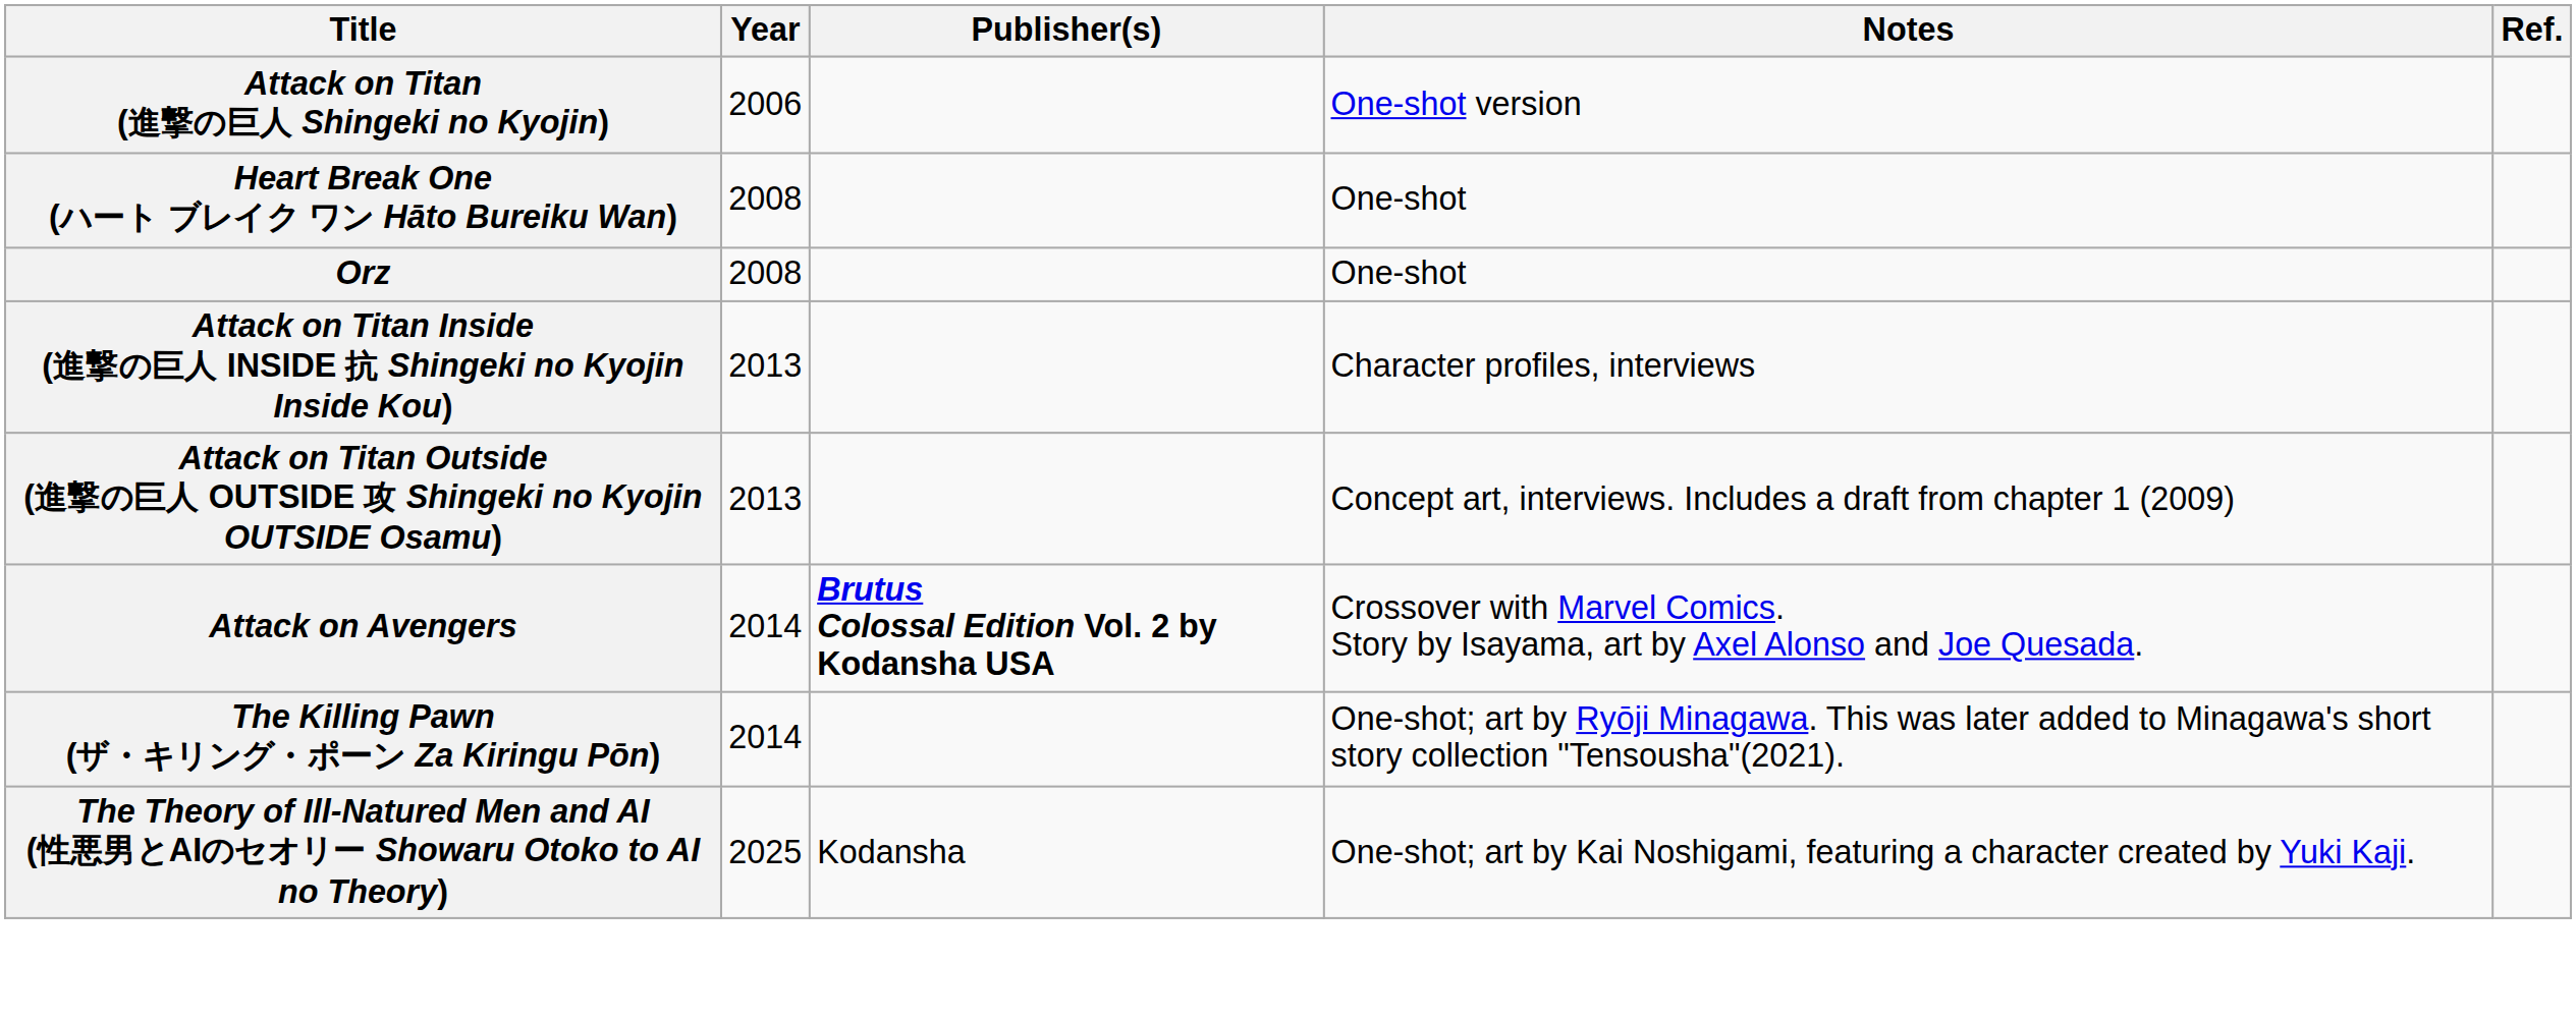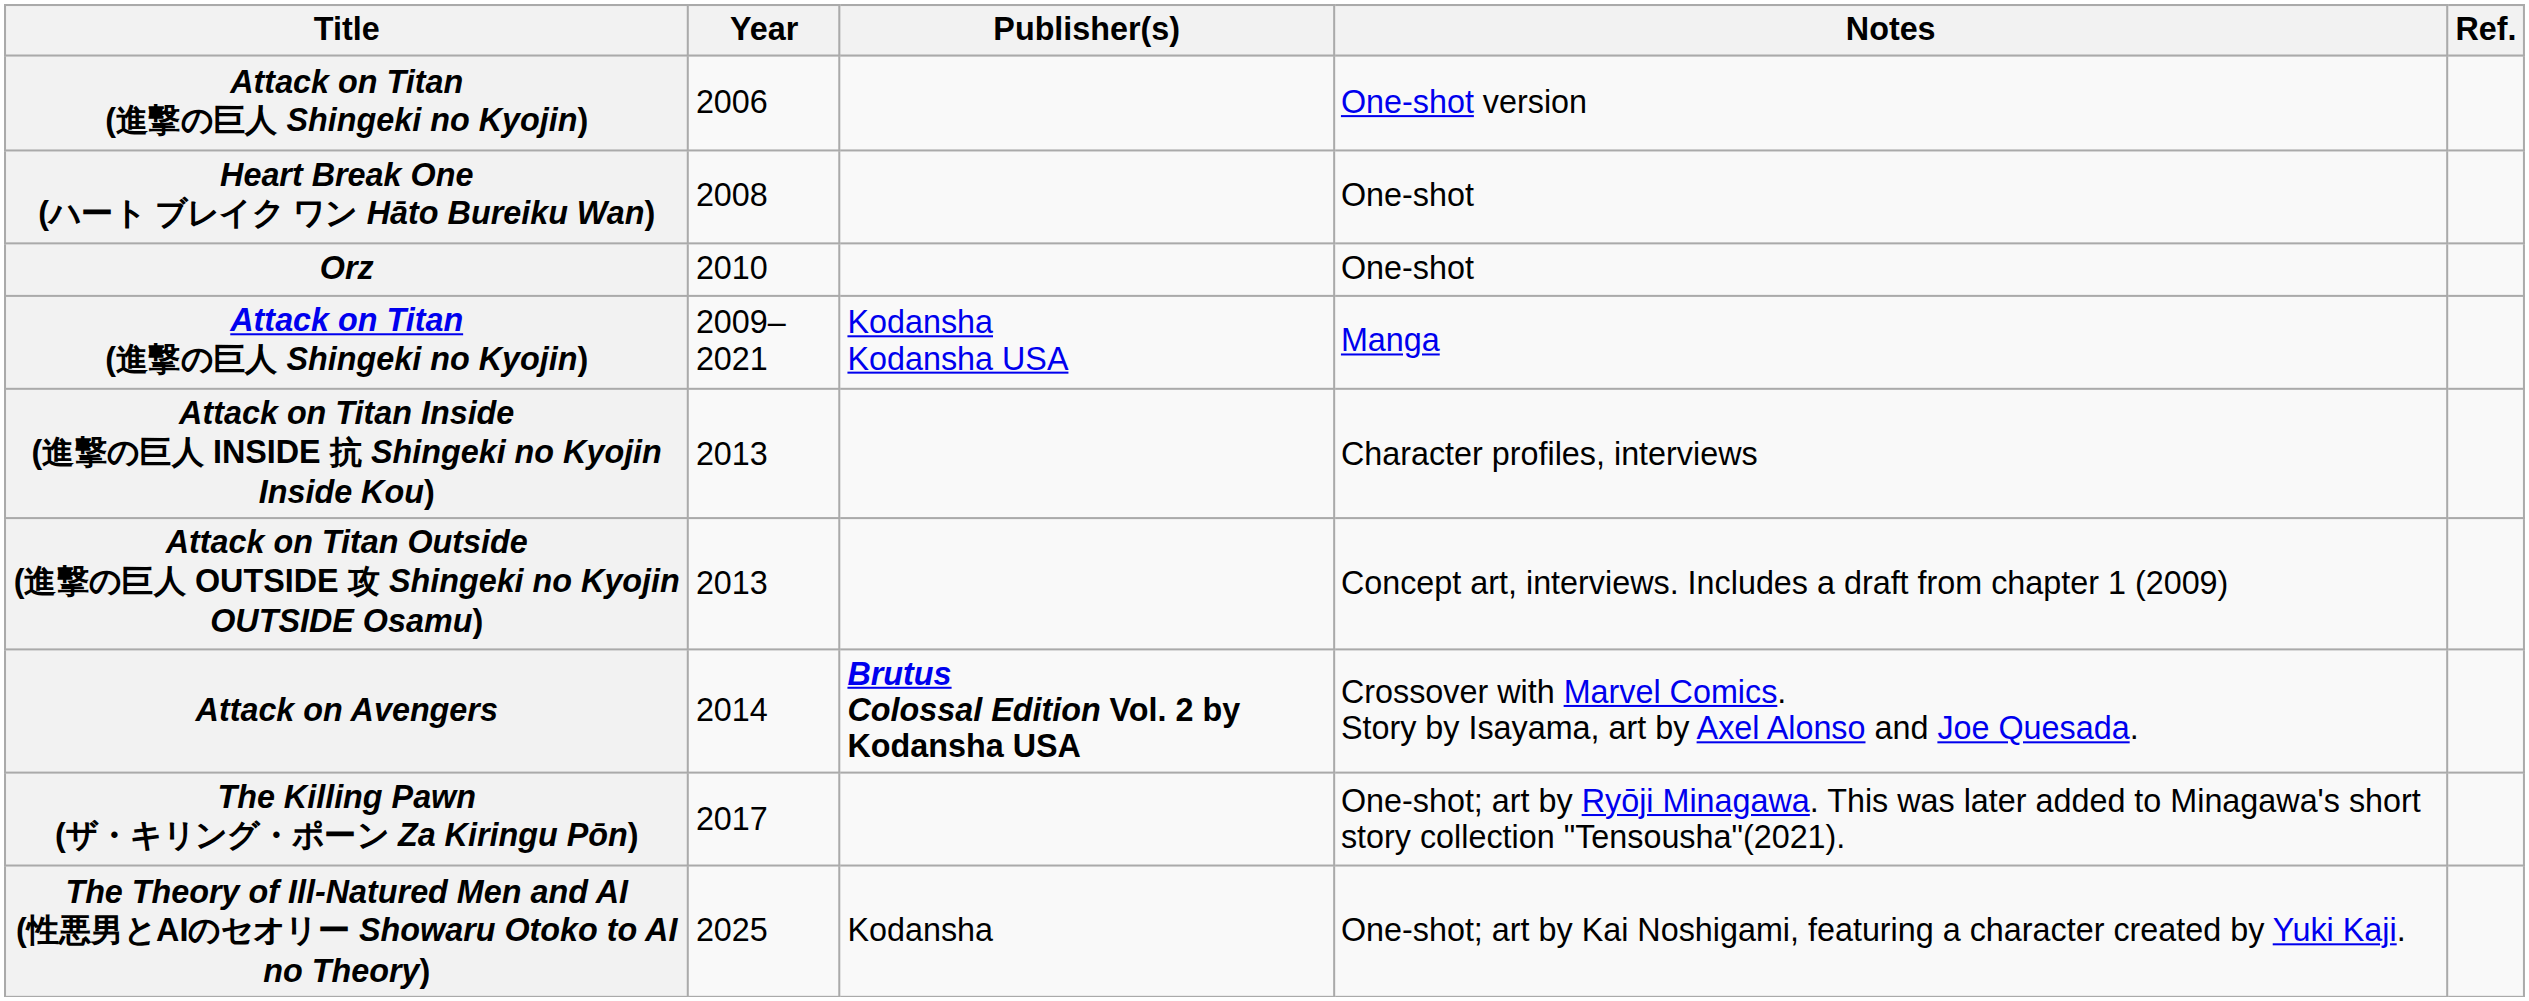 <table class="wikitable plainrowheaders sortable">
 <tr style="background:#ccc; text-align:center;">
 <th scope="col">Title</th>
 <th scope="col">Year</th>
 <th scope="col">Publisher(s)</th>
 <th scope="col">Notes</th>
 <th scope="col" class="unsortable">Ref.</th>
 </tr>
 <tr>
 <th scope="row"><em>Attack on Titan</em><br>(進撃の巨人 <em>Shingeki no Kyojin</em>)</th>
 <td>2006</td>
 <td></td>
 <td><a href='#'>One-shot</a> version</td>
 <td align="center"></td>
 </tr>
 <tr>
 <th scope="row"><em>Heart Break One</em><br>(ハート ブレイク ワン <em>Hāto Bureiku Wan</em>)</th>
 <td>2008</td>
 <td></td>
 <td>One-shot</td>
 <td align="center"></td>
 </tr>
 <tr>
 <th scope="row"><em>Orz</em></th>
-<td>2008</td>
+<td>2010</td>
 <td></td>
 <td>One-shot</td>
 <td align="center"></td>
+</tr>
+<tr>
+<th scope="row"><em><a href='#'>Attack on Titan</a></em><br>(進撃の巨人 <em>Shingeki no Kyojin</em>)</th>
+<td>2009–2021</td>
+<td><a href='#'>Kodansha</a> <br><a href='#'>Kodansha USA</a> </td>
+<td><a href='#'>Manga</a></td>
+<td></td>
 </tr>
 <tr>
 <th scope="row"><em>Attack on Titan Inside</em><br>(進撃の巨人 INSIDE 抗 <em>Shingeki no Kyojin Inside Kou</em>)</th>
 <td>2013</td>
 <td></td>
 <td>Character profiles, interviews</td>
 <td></td>
 </tr>
 <tr>
 <th scope="row"><em>Attack on Titan Outside</em><br>(進撃の巨人 OUTSIDE 攻 <em>Shingeki no Kyojin OUTSIDE Osamu</em>)</th>
 <td>2013</td>
 <td></td>
 <td>Concept art, interviews. Includes a draft from chapter 1 (2009)</td>
 <td></td>
 </tr>
 <tr>
 <th scope="row"><em>Attack on Avengers</em></th>
 <td>2014</td>
 <td><strong><em><a href='#'>Brutus</a></em> <br><em>Colossal Edition</em> Vol. 2 by Kodansha USA </strong></td>
 <td>Crossover with <a href='#'>Marvel Comics</a>.<br>Story by Isayama, art by <a href='#'>Axel Alonso</a> and <a href='#'>Joe Quesada</a>.</td>
 <td align="center"></td>
 </tr>
 <tr>
 <th scope="row"><em>The Killing Pawn</em><br>(ザ・キリング・ポーン <em>Za Kiringu Pōn</em>)</th>
-<td>2014</td>
+<td>2017</td>
 <td></td>
 <td>One-shot; art by <a href='#'>Ryōji Minagawa</a>. This was later added to Minagawa's short story collection "Tensousha"(2021).</td>
 <td align="center"></td>
 </tr>
 <tr>
 <th scope="row"><em>The Theory of Ill-Natured Men and AI</em><br>(性悪男とAIのセオリー <em>Showaru Otoko to AI no Theory</em>)</th>
 <td>2025</td>
 <td>Kodansha</td>
 <td>One-shot; art by Kai Noshigami, featuring a character created by <a href='#'>Yuki Kaji</a>.</td>
 <td align="center"></td>
 </tr>
 </table>
